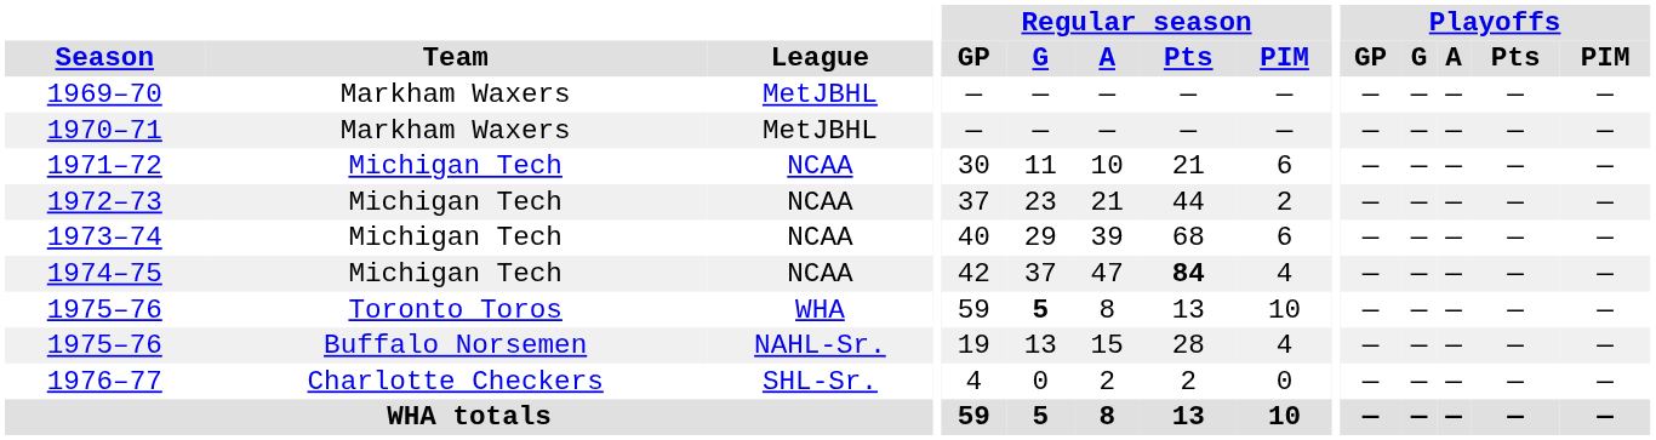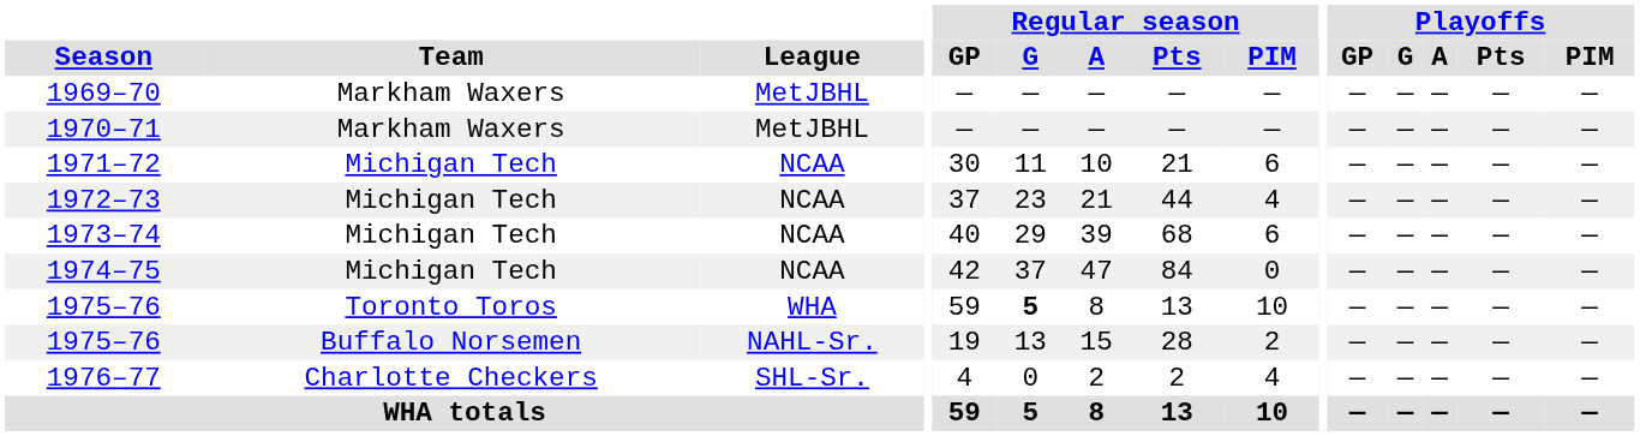 <table border="0" cellpadding="1" cellspacing="0" style="text-align:center; width:60em">
 <tr bgcolor="#e0e0e0">
 <th colspan="3" bgcolor="#ffffff"></th>
 <th rowspan="99" bgcolor="#ffffff"></th>
 <th colspan="5"><a href='#'>Regular season</a></th>
 <th rowspan="99" bgcolor="#ffffff"></th>
 <th colspan="5"><a href='#'>Playoffs</a></th>
 </tr>
 <tr bgcolor="#e0e0e0">
 <th><a href='#'>Season</a></th>
 <th>Team</th>
 <th>League</th>
 <th>GP</th>
 <th><a href='#'>G</a></th>
 <th><a href='#'>A</a></th>
 <th><a href='#'>Pts</a></th>
 <th><a href='#'>PIM</a></th>
 <th>GP</th>
 <th>G</th>
 <th>A</th>
 <th>Pts</th>
 <th>PIM</th>
 </tr>
 <tr>
 <td><a href='#'>1969–70</a></td>
 <td>Markham Waxers</td>
 <td><a href='#'>MetJBHL</a></td>
 <td>—</td>
 <td>—</td>
 <td>—</td>
 <td>—</td>
 <td>—</td>
 <td>—</td>
 <td>—</td>
 <td>—</td>
 <td>—</td>
 <td>—</td>
 </tr>
 <tr bgcolor="#f0f0f0">
 <td><a href='#'>1970–71</a></td>
 <td>Markham Waxers</td>
 <td>MetJBHL</td>
 <td>—</td>
 <td>—</td>
 <td>—</td>
 <td>—</td>
 <td>—</td>
 <td>—</td>
 <td>—</td>
 <td>—</td>
 <td>—</td>
 <td>—</td>
 </tr>
 <tr>
 <td><a href='#'>1971–72</a></td>
 <td><a href='#'>Michigan Tech</a></td>
 <td><a href='#'>NCAA</a></td>
 <td>30</td>
 <td>11</td>
 <td>10</td>
 <td>21</td>
 <td>6</td>
 <td>—</td>
 <td>—</td>
 <td>—</td>
 <td>—</td>
 <td>—</td>
 </tr>
 <tr bgcolor="#f0f0f0">
 <td><a href='#'>1972–73</a></td>
 <td>Michigan Tech</td>
 <td>NCAA</td>
 <td>37</td>
 <td>23</td>
 <td>21</td>
 <td>44</td>
-<td>2</td>
+<td>4</td>
 <td>—</td>
 <td>—</td>
 <td>—</td>
 <td>—</td>
 <td>—</td>
 </tr>
 <tr>
 <td><a href='#'>1973–74</a></td>
 <td>Michigan Tech</td>
 <td>NCAA</td>
 <td>40</td>
 <td>29</td>
 <td>39</td>
 <td>68</td>
 <td>6</td>
 <td>—</td>
 <td>—</td>
 <td>—</td>
 <td>—</td>
 <td>—</td>
 </tr>
 <tr bgcolor="#f0f0f0">
 <td><a href='#'>1974–75</a></td>
 <td>Michigan Tech</td>
 <td>NCAA</td>
 <td>42</td>
 <td>37</td>
 <td>47</td>
-<td><strong>84</strong></td>
-<td>4</td>
+<td>84</td>
+<td>0</td>
 <td>—</td>
 <td>—</td>
 <td>—</td>
 <td>—</td>
 <td>—</td>
 </tr>
 <tr>
 <td><a href='#'>1975–76</a></td>
 <td><a href='#'>Toronto Toros</a></td>
 <td><a href='#'>WHA</a></td>
 <td>59</td>
 <td><strong>5</strong></td>
 <td>8</td>
 <td>13</td>
 <td>10</td>
 <td>—</td>
 <td>—</td>
 <td>—</td>
 <td>—</td>
 <td>—</td>
 </tr>
 <tr bgcolor="#f0f0f0">
 <td><a href='#'>1975–76</a></td>
 <td><a href='#'>Buffalo Norsemen</a></td>
 <td><a href='#'>NAHL-Sr.</a></td>
 <td>19</td>
 <td>13</td>
 <td>15</td>
 <td>28</td>
-<td>4</td>
+<td>2</td>
 <td>—</td>
 <td>—</td>
 <td>—</td>
 <td>—</td>
 <td>—</td>
 </tr>
 <tr>
 <td><a href='#'>1976–77</a></td>
 <td><a href='#'>Charlotte Checkers</a></td>
 <td><a href='#'>SHL-Sr.</a></td>
 <td>4</td>
 <td>0</td>
 <td>2</td>
 <td>2</td>
-<td>0</td>
+<td>4</td>
 <td>—</td>
 <td>—</td>
 <td>—</td>
 <td>—</td>
 <td>—</td>
 </tr>
 <tr>
 </tr>
 <tr ALIGN="center" bgcolor="#e0e0e0">
 <th colspan="3">WHA totals</th>
 <th ALIGN="center">59</th>
 <th ALIGN="center">5</th>
 <th ALIGN="center">8</th>
 <th ALIGN="center">13</th>
 <th ALIGN="center">10</th>
 <th ALIGN="center">—</th>
 <th ALIGN="center">—</th>
 <th ALIGN="center">—</th>
 <th ALIGN="center">—</th>
 <th ALIGN="center">—</th>
 </tr>
 </table>
